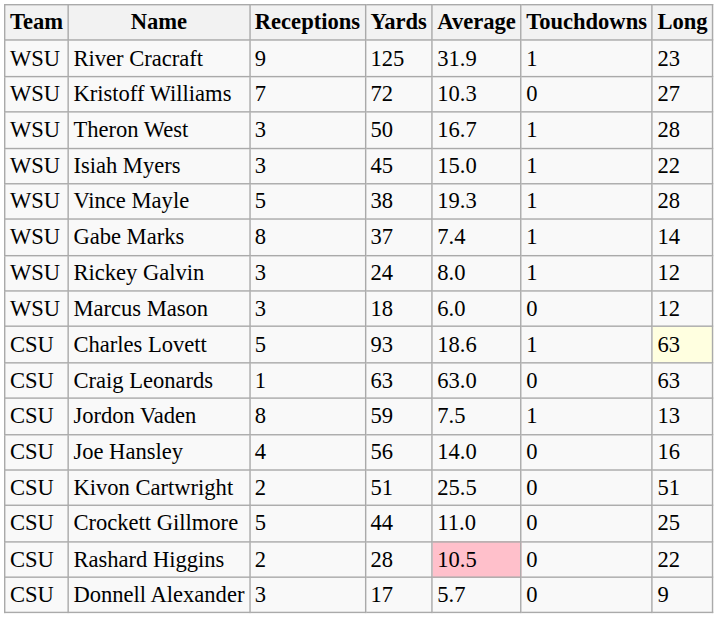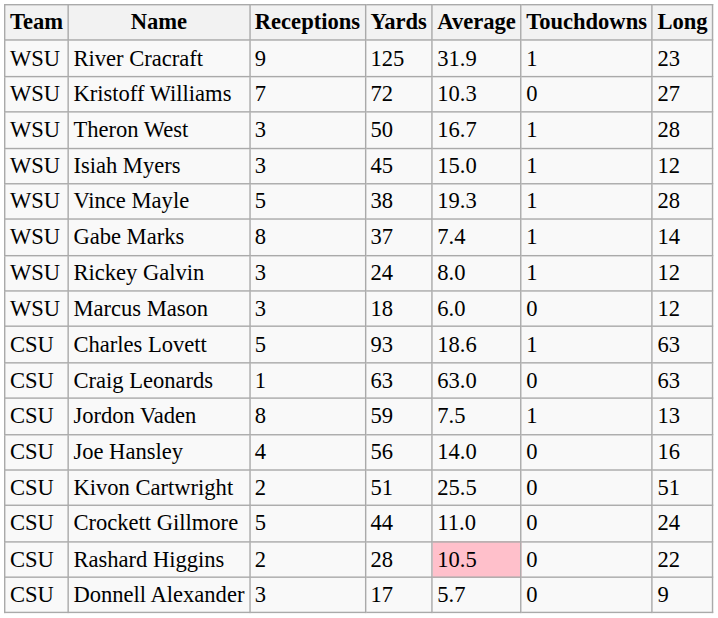 <table class="wikitable sortable">
 <tr>
 <th>Team</th>
 <th>Name</th>
 <th>Receptions</th>
 <th>Yards</th>
 <th>Average</th>
 <th>Touchdowns</th>
 <th>Long</th>
 </tr>
 <tr>
 <td>WSU</td>
 <td>River Cracraft</td>
 <td>9</td>
 <td>125</td>
 <td>31.9</td>
 <td>1</td>
 <td>23</td>
 </tr>
 <tr>
 <td>WSU</td>
 <td>Kristoff Williams</td>
 <td>7</td>
 <td>72</td>
 <td>10.3</td>
 <td>0</td>
 <td>27</td>
 </tr>
 <tr>
 <td>WSU</td>
 <td>Theron West</td>
 <td>3</td>
 <td>50</td>
 <td>16.7</td>
 <td>1</td>
 <td>28</td>
 </tr>
 <tr>
 <td>WSU</td>
 <td>Isiah Myers</td>
 <td>3</td>
 <td>45</td>
 <td>15.0</td>
 <td>1</td>
-<td>22</td>
+<td>12</td>
 </tr>
 <tr>
 <td>WSU</td>
 <td>Vince Mayle</td>
 <td>5</td>
 <td>38</td>
 <td>19.3</td>
 <td>1</td>
 <td>28</td>
 </tr>
 <tr>
 <td>WSU</td>
 <td>Gabe Marks</td>
 <td>8</td>
 <td>37</td>
 <td>7.4</td>
 <td>1</td>
 <td>14</td>
 </tr>
 <tr>
 <td>WSU</td>
 <td>Rickey Galvin</td>
 <td>3</td>
 <td>24</td>
 <td>8.0</td>
 <td>1</td>
 <td>12</td>
 </tr>
 <tr>
 <td>WSU</td>
 <td>Marcus Mason</td>
 <td>3</td>
 <td>18</td>
 <td>6.0</td>
 <td>0</td>
 <td>12</td>
 </tr>
 <tr>
 <td>CSU</td>
 <td>Charles Lovett</td>
 <td>5</td>
 <td>93</td>
 <td>18.6</td>
 <td>1</td>
-<td style="background: lightyellow;">63</td>
+<td>63</td>
 </tr>
 <tr>
 <td>CSU</td>
 <td>Craig Leonards</td>
 <td>1</td>
 <td>63</td>
 <td>63.0</td>
 <td>0</td>
 <td>63</td>
 </tr>
 <tr>
 <td>CSU</td>
 <td>Jordon Vaden</td>
 <td>8</td>
 <td>59</td>
 <td>7.5</td>
 <td>1</td>
 <td>13</td>
 </tr>
 <tr>
 <td>CSU</td>
 <td>Joe Hansley</td>
 <td>4</td>
 <td>56</td>
 <td>14.0</td>
 <td>0</td>
 <td>16</td>
 </tr>
 <tr>
 <td>CSU</td>
 <td>Kivon Cartwright</td>
 <td>2</td>
 <td>51</td>
 <td>25.5</td>
 <td>0</td>
 <td>51</td>
 </tr>
 <tr>
 <td>CSU</td>
 <td>Crockett Gillmore</td>
 <td>5</td>
 <td>44</td>
 <td>11.0</td>
 <td>0</td>
-<td>25</td>
+<td>24</td>
 </tr>
 <tr>
 <td>CSU</td>
 <td>Rashard Higgins</td>
 <td>2</td>
 <td>28</td>
 <td style="background: pink;">10.5</td>
 <td>0</td>
 <td>22</td>
 </tr>
 <tr>
 <td>CSU</td>
 <td>Donnell Alexander</td>
 <td>3</td>
 <td>17</td>
 <td>5.7</td>
 <td>0</td>
 <td>9</td>
 </tr>
 </table>
